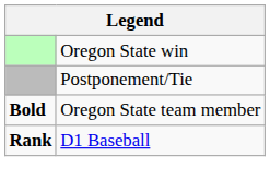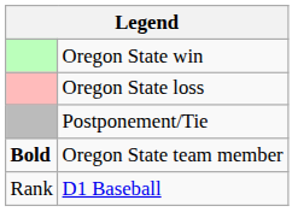 <table class="wikitable" style="font-size:90%">
 <tr>
 <th colspan="2">Legend</th>
 </tr>
 <tr>
 <td bgcolor="#bbffbb"> </td>
 <td>Oregon State win</td>
+</tr>
+<tr>
+<td bgcolor="#ffbbbb"> </td>
+<td>Oregon State loss</td>
 </tr>
 <tr>
 <td bgcolor="#bbbbbb"> </td>
 <td>Postponement/Tie</td>
 </tr>
 <tr>
 <td><strong>Bold</strong></td>
 <td>Oregon State team member</td>
 </tr>
 <tr>
-<td><strong>Rank</strong></td>
+<td>Rank</td>
 <td><a href='#'>D1 Baseball</a></td>
 </tr>
 </table>
